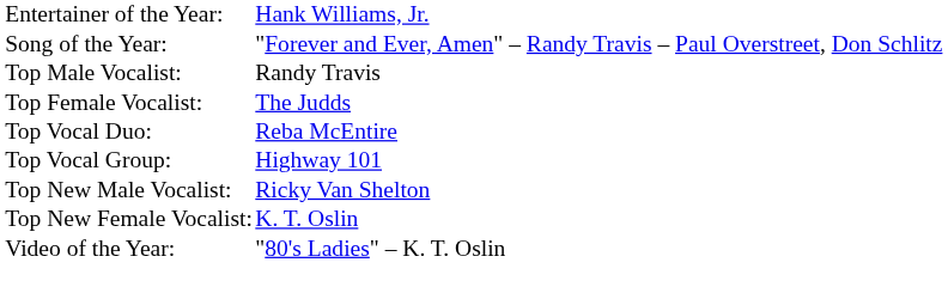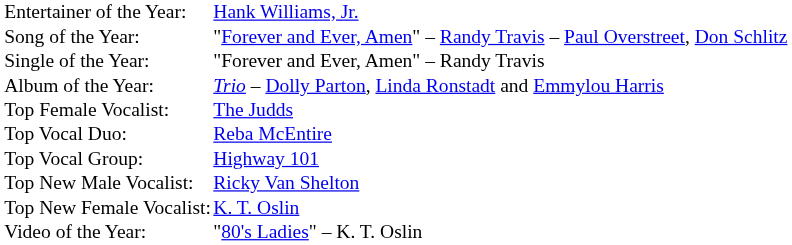 <table cellspacing="0" border="0" cellpadding="1">
 <tr>
 <td>Entertainer of the Year:</td>
 <td><a href='#'>Hank Williams, Jr.</a></td>
 </tr>
 <tr>
 <td>Song of the Year:</td>
 <td>"<a href='#'>Forever and Ever, Amen</a>" – <a href='#'>Randy Travis</a> – <a href='#'>Paul Overstreet</a>, <a href='#'>Don Schlitz</a></td>
 </tr>
 <tr>
-<td>Top Male Vocalist:</td>
-<td>Randy Travis</td>
+<td>Single of the Year:</td>
+<td>"Forever and Ever, Amen" – Randy Travis</td>
+</tr>
+<tr>
+<td>Album of the Year:</td>
+<td><em><a href='#'>Trio</a></em> – <a href='#'>Dolly Parton</a>, <a href='#'>Linda Ronstadt</a> and <a href='#'>Emmylou Harris</a></td>
 </tr>
 <tr>
 <td>Top Female Vocalist:</td>
 <td><a href='#'>The Judds</a></td>
 </tr>
 <tr>
 <td>Top Vocal Duo:</td>
 <td><a href='#'>Reba McEntire</a></td>
 </tr>
 <tr>
 <td>Top Vocal Group:</td>
 <td><a href='#'>Highway 101</a></td>
 </tr>
 <tr>
 <td>Top New Male Vocalist:</td>
 <td><a href='#'>Ricky Van Shelton</a></td>
 </tr>
 <tr>
 <td>Top New Female Vocalist:</td>
 <td><a href='#'>K. T. Oslin</a></td>
 </tr>
 <tr>
 <td>Video of the Year:</td>
 <td>"<a href='#'>80's Ladies</a>" – K. T. Oslin</td>
 </tr>
 </table>
